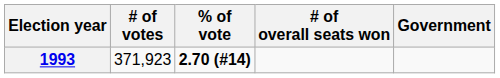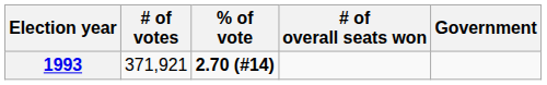 <table class=wikitable>
 <tr>
 <th>Election year</th>
 <th># of<br>votes</th>
 <th>% of<br>vote</th>
 <th># of<br>overall seats won</th>
 <th>Government</th>
 </tr>
 <tr>
 <th><a href='#'>1993</a></th>
-<td>371,923</td>
+<td>371,921</td>
 <td><strong>2.70 (#14)</strong></td>
 <td></td>
 <td></td>
 </tr>
 </table>
